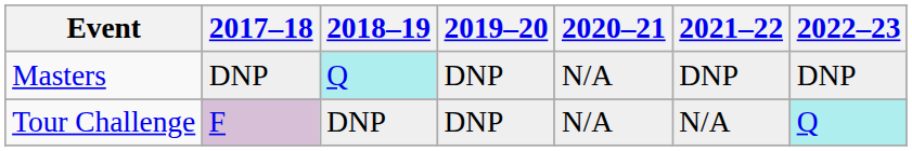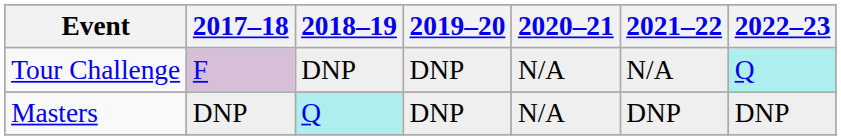 <table class="wikitable" border="1">
 <tr>
 <th>Event</th>
 <th><a href='#'>2017–18</a></th>
 <th><a href='#'>2018–19</a></th>
 <th><a href='#'>2019–20</a></th>
 <th><a href='#'>2020–21</a></th>
 <th><a href='#'>2021–22</a></th>
 <th><a href='#'>2022–23</a></th>
 </tr>
 <tr>
+<td><a href='#'>Tour Challenge</a></td>
+<td style="background:thistle;"><a href='#'>F</a></td>
+<td style="background:#EFEFEF;">DNP</td>
+<td style="background:#EFEFEF;">DNP</td>
+<td style="background:#EFEFEF;">N/A</td>
+<td style="background:#EFEFEF;">N/A</td>
+<td style="background:#afeeee;"><a href='#'>Q</a></td>
+</tr>
+<tr>
 <td><a href='#'>Masters</a></td>
 <td style="background:#EFEFEF;">DNP</td>
 <td style="background:#afeeee;"><a href='#'>Q</a></td>
 <td style="background:#EFEFEF;">DNP</td>
 <td style="background:#EFEFEF;">N/A</td>
 <td style="background:#EFEFEF;">DNP</td>
 <td style="background:#EFEFEF;">DNP</td>
 </tr>
-<tr>
-<td><a href='#'>Tour Challenge</a></td>
-<td style="background:thistle;"><a href='#'>F</a></td>
-<td style="background:#EFEFEF;">DNP</td>
-<td style="background:#EFEFEF;">DNP</td>
-<td style="background:#EFEFEF;">N/A</td>
-<td style="background:#EFEFEF;">N/A</td>
-<td style="background:#afeeee;"><a href='#'>Q</a></td>
-</tr>
 </table>
